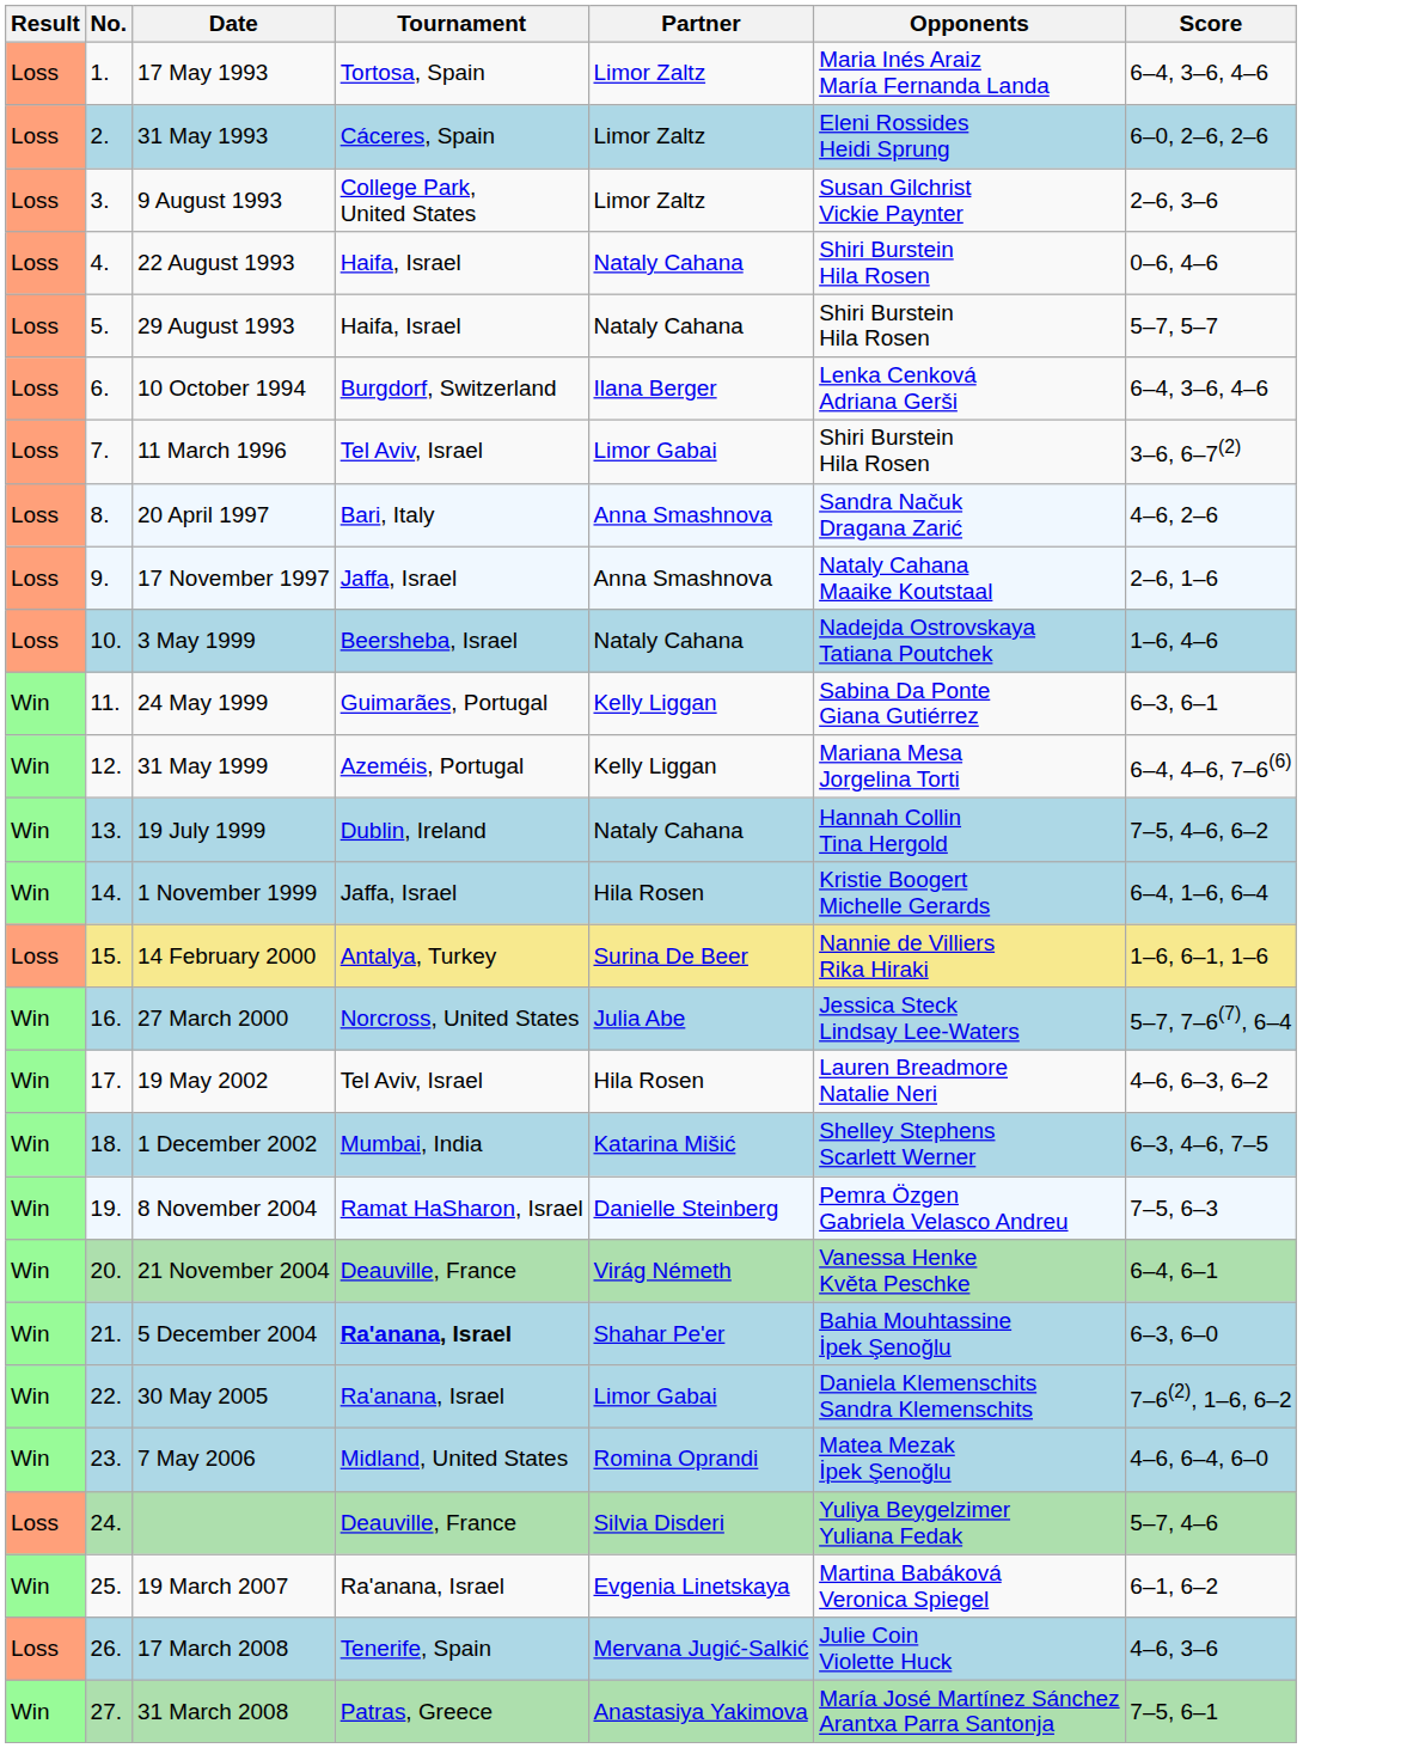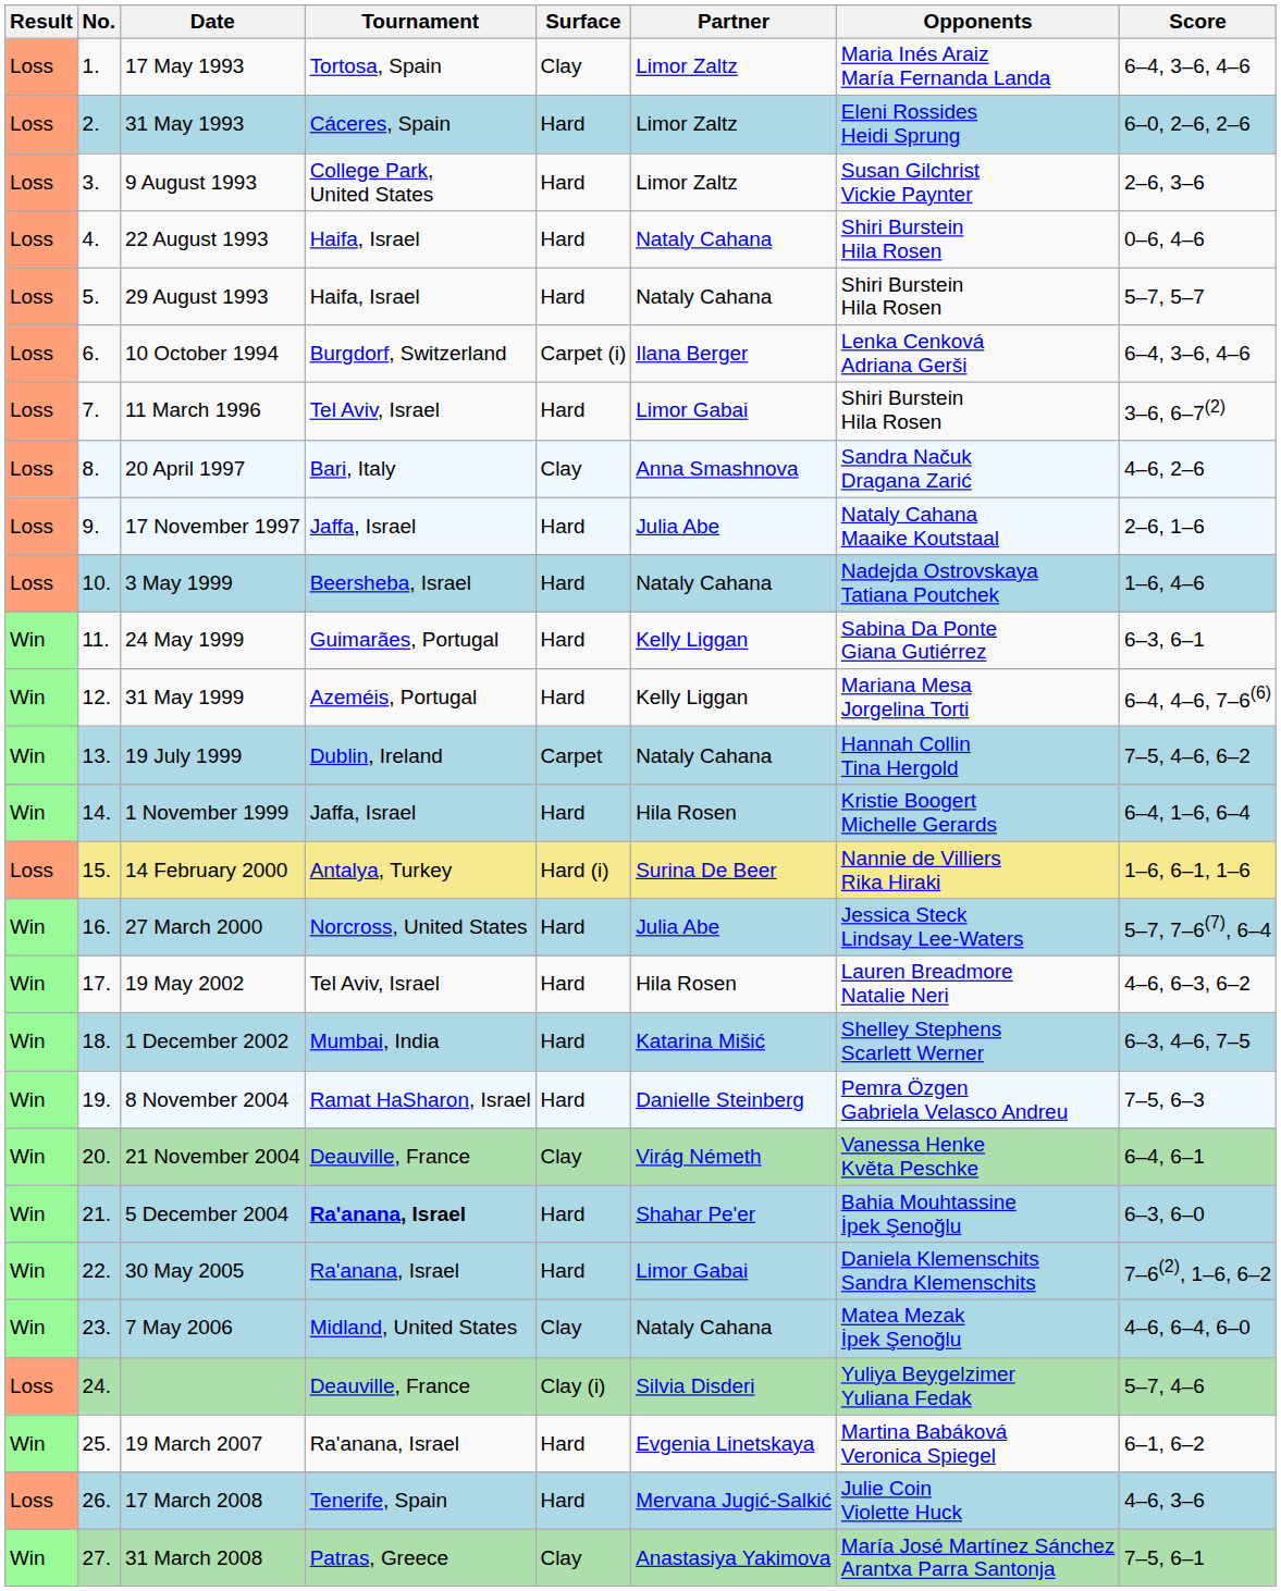 <table class="sortable wikitable" style="font-size:97%;">
 <tr>
 <th>Result</th>
 <th>No.</th>
 <th>Date</th>
 <th>Tournament</th>
+<th>Surface</th>
 <th>Partner</th>
 <th>Opponents</th>
 <th class="unsortable">Score</th>
 </tr>
 <tr>
 <td style="background:#ffa07a;">Loss</td>
 <td>1.</td>
 <td>17 May 1993</td>
 <td><a href='#'>Tortosa</a>, Spain</td>
+<td>Clay</td>
 <td> <a href='#'>Limor Zaltz</a></td>
 <td> <a href='#'>Maria Inés Araiz</a> <br>  <a href='#'>María Fernanda Landa</a></td>
 <td>6–4, 3–6, 4–6</td>
 </tr>
 <tr style="background:lightblue;">
 <td style="background:#ffa07a;">Loss</td>
 <td>2.</td>
 <td>31 May 1993</td>
 <td><a href='#'>Cáceres</a>, Spain</td>
+<td>Hard</td>
 <td> Limor Zaltz</td>
 <td> <a href='#'>Eleni Rossides</a> <br>  <a href='#'>Heidi Sprung</a></td>
 <td>6–0, 2–6, 2–6</td>
 </tr>
 <tr>
 <td style="background:#ffa07a;">Loss</td>
 <td>3.</td>
 <td>9 August 1993</td>
 <td><a href='#'>College Park</a>, <br>United States</td>
+<td>Hard</td>
 <td> Limor Zaltz</td>
 <td> <a href='#'>Susan Gilchrist</a> <br>  <a href='#'>Vickie Paynter</a></td>
 <td>2–6, 3–6</td>
 </tr>
 <tr>
 <td style="background:#ffa07a;">Loss</td>
 <td>4.</td>
 <td>22 August 1993</td>
 <td><a href='#'>Haifa</a>, Israel</td>
+<td>Hard</td>
 <td> <a href='#'>Nataly Cahana</a></td>
 <td> <a href='#'>Shiri Burstein</a> <br>  <a href='#'>Hila Rosen</a></td>
 <td>0–6, 4–6</td>
 </tr>
 <tr>
 <td style="background:#ffa07a;">Loss</td>
 <td>5.</td>
 <td>29 August 1993</td>
 <td>Haifa, Israel</td>
+<td>Hard</td>
 <td> Nataly Cahana</td>
 <td> Shiri Burstein <br>  Hila Rosen</td>
 <td>5–7, 5–7</td>
 </tr>
 <tr>
 <td style="background:#ffa07a;">Loss</td>
 <td>6.</td>
 <td>10 October 1994</td>
 <td><a href='#'>Burgdorf</a>, Switzerland</td>
+<td>Carpet (i)</td>
 <td> <a href='#'>Ilana Berger</a></td>
 <td> <a href='#'>Lenka Cenková</a> <br>  <a href='#'>Adriana Gerši</a></td>
 <td>6–4, 3–6, 4–6</td>
 </tr>
 <tr>
 <td style="background:#ffa07a;">Loss</td>
 <td>7.</td>
 <td>11 March 1996</td>
 <td><a href='#'>Tel Aviv</a>, Israel</td>
+<td>Hard</td>
 <td> <a href='#'>Limor Gabai</a></td>
 <td> Shiri Burstein <br>  Hila Rosen</td>
 <td>3–6, 6–7<sup>(2)</sup></td>
 </tr>
 <tr style="background:#f0f8ff;">
 <td style="background:#ffa07a;">Loss</td>
 <td>8.</td>
 <td>20 April 1997</td>
 <td><a href='#'>Bari</a>, Italy</td>
+<td>Clay</td>
 <td> <a href='#'>Anna Smashnova</a></td>
 <td> <a href='#'>Sandra Načuk</a> <br>  <a href='#'>Dragana Zarić</a></td>
 <td>4–6, 2–6</td>
 </tr>
 <tr style="background:#f0f8ff;">
 <td style="background:#ffa07a;">Loss</td>
 <td>9.</td>
 <td>17 November 1997</td>
 <td><a href='#'>Jaffa</a>, Israel</td>
-<td> Anna Smashnova</td>
+<td>Hard</td>
+<td> <a href='#'>Julia Abe</a></td>
 <td> <a href='#'>Nataly Cahana</a> <br>  <a href='#'>Maaike Koutstaal</a></td>
 <td>2–6, 1–6</td>
 </tr>
 <tr style="background:lightblue;">
 <td style="background:#ffa07a;">Loss</td>
 <td>10.</td>
 <td>3 May 1999</td>
 <td><a href='#'>Beersheba</a>, Israel</td>
+<td>Hard</td>
 <td> Nataly Cahana</td>
 <td> <a href='#'>Nadejda Ostrovskaya</a> <br>  <a href='#'>Tatiana Poutchek</a></td>
 <td>1–6, 4–6</td>
 </tr>
 <tr>
 <td style="background:#98fb98;">Win</td>
 <td>11.</td>
 <td>24 May 1999</td>
 <td><a href='#'>Guimarães</a>, Portugal</td>
+<td>Hard</td>
 <td> <a href='#'>Kelly Liggan</a></td>
 <td> <a href='#'>Sabina Da Ponte</a> <br>  <a href='#'>Giana Gutiérrez</a></td>
 <td>6–3, 6–1</td>
 </tr>
 <tr>
 <td style="background:#98fb98;">Win</td>
 <td>12.</td>
 <td>31 May 1999</td>
 <td><a href='#'>Azeméis</a>, Portugal</td>
+<td>Hard</td>
 <td> Kelly Liggan</td>
 <td> <a href='#'>Mariana Mesa</a> <br>  <a href='#'>Jorgelina Torti</a></td>
 <td>6–4, 4–6, 7–6<sup>(6)</sup></td>
 </tr>
 <tr style="background:lightblue;">
 <td style="background:#98fb98;">Win</td>
 <td>13.</td>
 <td>19 July 1999</td>
 <td><a href='#'>Dublin</a>, Ireland</td>
+<td>Carpet</td>
 <td> Nataly Cahana</td>
 <td> <a href='#'>Hannah Collin</a> <br>  <a href='#'>Tina Hergold</a></td>
 <td>7–5, 4–6, 6–2</td>
 </tr>
 <tr style="background:lightblue;">
 <td style="background:#98fb98;">Win</td>
 <td>14.</td>
 <td>1 November 1999</td>
 <td>Jaffa, Israel</td>
+<td>Hard</td>
 <td> Hila Rosen</td>
 <td> <a href='#'>Kristie Boogert</a> <br>  <a href='#'>Michelle Gerards</a></td>
 <td>6–4, 1–6, 6–4</td>
 </tr>
 <tr style="background:#f7e98e;">
 <td style="background:#ffa07a;">Loss</td>
 <td>15.</td>
 <td>14 February 2000</td>
 <td><a href='#'>Antalya</a>, Turkey</td>
+<td>Hard (i)</td>
 <td> <a href='#'>Surina De Beer</a></td>
 <td> <a href='#'>Nannie de Villiers</a> <br>  <a href='#'>Rika Hiraki</a></td>
 <td>1–6, 6–1, 1–6</td>
 </tr>
 <tr style="background:lightblue;">
 <td style="background:#98fb98;">Win</td>
 <td>16.</td>
 <td>27 March 2000</td>
 <td><a href='#'>Norcross</a>, United States</td>
+<td>Hard</td>
 <td> <a href='#'>Julia Abe</a></td>
 <td> <a href='#'>Jessica Steck</a> <br>  <a href='#'>Lindsay Lee-Waters</a></td>
 <td>5–7, 7–6<sup>(7)</sup>, 6–4</td>
 </tr>
 <tr>
 <td style="background:#98fb98;">Win</td>
 <td>17.</td>
 <td>19 May 2002</td>
 <td>Tel Aviv, Israel</td>
+<td>Hard</td>
 <td> Hila Rosen</td>
 <td> <a href='#'>Lauren Breadmore</a> <br>  <a href='#'>Natalie Neri</a></td>
 <td>4–6, 6–3, 6–2</td>
 </tr>
 <tr style="background:lightblue;">
 <td style="background:#98fb98;">Win</td>
 <td>18.</td>
 <td>1 December 2002</td>
 <td><a href='#'>Mumbai</a>, India</td>
+<td>Hard</td>
 <td> <a href='#'>Katarina Mišić</a></td>
 <td> <a href='#'>Shelley Stephens</a> <br>  <a href='#'>Scarlett Werner</a></td>
 <td>6–3, 4–6, 7–5</td>
 </tr>
 <tr style="background:#f0f8ff;">
 <td style="background:#98fb98;">Win</td>
 <td>19.</td>
 <td>8 November 2004</td>
 <td><a href='#'>Ramat HaSharon</a>, Israel</td>
+<td>Hard</td>
 <td> <a href='#'>Danielle Steinberg</a></td>
 <td> <a href='#'>Pemra Özgen</a> <br>  <a href='#'>Gabriela Velasco Andreu</a></td>
 <td>7–5, 6–3</td>
 </tr>
 <tr style="background:#addfad;">
 <td style="background:#98fb98;">Win</td>
 <td>20.</td>
 <td>21 November 2004</td>
 <td><a href='#'>Deauville</a>, France</td>
+<td>Clay</td>
 <td> <a href='#'>Virág Németh</a></td>
 <td> <a href='#'>Vanessa Henke</a> <br>  <a href='#'>Květa Peschke</a></td>
 <td>6–4, 6–1</td>
 </tr>
 <tr style="background:lightblue;">
 <td style="background:#98fb98;">Win</td>
 <td>21.</td>
 <td>5 December 2004</td>
 <td><strong><a href='#'>Ra'anana</a>, Israel</strong></td>
+<td>Hard</td>
 <td> <a href='#'>Shahar Pe'er</a></td>
 <td> <a href='#'>Bahia Mouhtassine</a> <br>  <a href='#'>İpek Şenoğlu</a></td>
 <td>6–3, 6–0</td>
 </tr>
 <tr style="background:lightblue;">
 <td style="background:#98fb98;">Win</td>
 <td>22.</td>
 <td>30 May 2005</td>
 <td><a href='#'>Ra'anana</a>, Israel</td>
+<td>Hard</td>
 <td> <a href='#'>Limor Gabai</a></td>
 <td> <a href='#'>Daniela Klemenschits</a> <br>  <a href='#'>Sandra Klemenschits</a></td>
 <td>7–6<sup>(2)</sup>, 1–6, 6–2</td>
 </tr>
 <tr style="background:lightblue;">
 <td style="background:#98fb98;">Win</td>
 <td>23.</td>
 <td>7 May 2006</td>
 <td><a href='#'>Midland</a>, United States</td>
-<td> <a href='#'>Romina Oprandi</a></td>
+<td>Clay</td>
+<td> Nataly Cahana</td>
 <td> <a href='#'>Matea Mezak</a><br>  <a href='#'>İpek Şenoğlu</a></td>
 <td>4–6, 6–4, 6–0</td>
 </tr>
 <tr style="background:#addfad;">
 <td style="background:#ffa07a;">Loss</td>
 <td>24.</td>
 <td></td>
 <td><a href='#'>Deauville</a>, France</td>
+<td>Clay (i)</td>
 <td> <a href='#'>Silvia Disderi</a></td>
 <td> <a href='#'>Yuliya Beygelzimer</a> <br>  <a href='#'>Yuliana Fedak</a></td>
 <td>5–7, 4–6</td>
 </tr>
 <tr>
 <td style="background:#98fb98;">Win</td>
 <td>25.</td>
 <td>19 March 2007</td>
 <td>Ra'anana, Israel</td>
+<td>Hard</td>
 <td> <a href='#'>Evgenia Linetskaya</a></td>
 <td> <a href='#'>Martina Babáková</a> <br>  <a href='#'>Veronica Spiegel</a></td>
 <td>6–1, 6–2</td>
 </tr>
 <tr style="background:lightblue;">
 <td style="background:#ffa07a;">Loss</td>
 <td>26.</td>
 <td>17 March 2008</td>
 <td><a href='#'>Tenerife</a>, Spain</td>
+<td>Hard</td>
 <td> <a href='#'>Mervana Jugić-Salkić</a></td>
 <td> <a href='#'>Julie Coin</a> <br>  <a href='#'>Violette Huck</a></td>
 <td>4–6, 3–6</td>
 </tr>
 <tr style="background:#addfad;">
 <td style="background:#98fb98;">Win</td>
 <td>27.</td>
 <td>31 March 2008</td>
 <td><a href='#'>Patras</a>, Greece</td>
+<td>Clay</td>
 <td> <a href='#'>Anastasiya Yakimova</a></td>
 <td> <a href='#'>María José Martínez Sánchez</a> <br>  <a href='#'>Arantxa Parra Santonja</a></td>
 <td>7–5, 6–1</td>
 </tr>
 </table>
